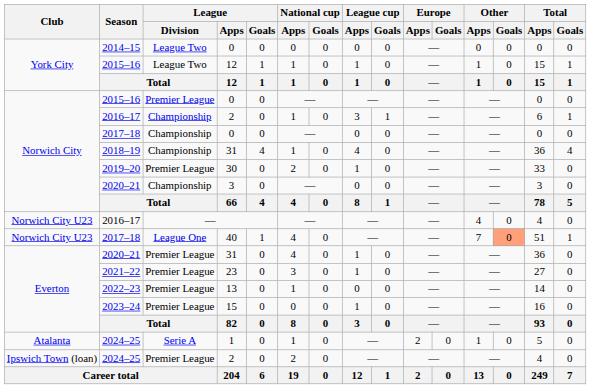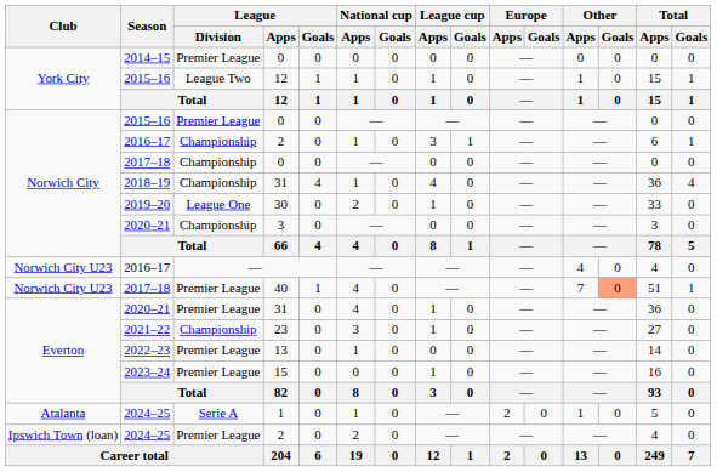 <table class="wikitable" style="text-align: center;">
 <tr>
 <th rowspan="2">Club</th>
 <th rowspan="2">Season</th>
 <th colspan="3">League</th>
 <th colspan="2">National cup</th>
 <th colspan="2">League cup</th>
 <th colspan="2">Europe</th>
 <th colspan="2">Other</th>
 <th colspan="2">Total</th>
 </tr>
 <tr>
 <th>Division</th>
 <th>Apps</th>
 <th>Goals</th>
 <th>Apps</th>
 <th>Goals</th>
 <th>Apps</th>
 <th>Goals</th>
 <th>Apps</th>
 <th>Goals</th>
 <th>Apps</th>
 <th>Goals</th>
 <th>Apps</th>
 <th>Goals</th>
 </tr>
 <tr>
 <td rowspan="3"><a href='#'>York City</a></td>
 <td><a href='#'>2014–15</a></td>
-<td><a href='#'>League Two</a></td>
+<td>Premier League</td>
 <td>0</td>
 <td>0</td>
 <td>0</td>
 <td>0</td>
 <td>0</td>
 <td>0</td>
 <td colspan="2">—</td>
 <td>0</td>
 <td>0</td>
 <td>0</td>
 <td>0</td>
 </tr>
 <tr>
 <td><a href='#'>2015–16</a></td>
 <td>League Two</td>
 <td>12</td>
 <td>1</td>
 <td>1</td>
 <td>0</td>
 <td>1</td>
 <td>0</td>
 <td colspan="2">—</td>
 <td>1</td>
 <td>0</td>
 <td>15</td>
 <td>1</td>
 </tr>
 <tr>
 <th colspan="2">Total</th>
 <th>12</th>
 <th>1</th>
 <th>1</th>
 <th>0</th>
 <th>1</th>
 <th>0</th>
 <th colspan="2">—</th>
 <th>1</th>
 <th>0</th>
 <th>15</th>
 <th>1</th>
 </tr>
 <tr>
 <td rowspan="7"><a href='#'>Norwich City</a></td>
 <td><a href='#'>2015–16</a></td>
 <td><a href='#'>Premier League</a></td>
 <td>0</td>
 <td>0</td>
 <td colspan="2">—</td>
 <td colspan="2">—</td>
 <td colspan="2">—</td>
 <td colspan="2">—</td>
 <td>0</td>
 <td>0</td>
 </tr>
 <tr>
 <td><a href='#'>2016–17</a></td>
 <td><a href='#'>Championship</a></td>
 <td>2</td>
 <td>0</td>
 <td>1</td>
 <td>0</td>
 <td>3</td>
 <td>1</td>
 <td colspan="2">—</td>
 <td colspan="2">—</td>
 <td>6</td>
 <td>1</td>
 </tr>
 <tr>
 <td><a href='#'>2017–18</a></td>
 <td>Championship</td>
 <td>0</td>
 <td>0</td>
 <td colspan="2">—</td>
 <td>0</td>
 <td>0</td>
 <td colspan="2">—</td>
 <td colspan="2">—</td>
 <td>0</td>
 <td>0</td>
 </tr>
 <tr>
 <td><a href='#'>2018–19</a></td>
 <td>Championship</td>
 <td>31</td>
 <td>4</td>
 <td>1</td>
 <td>0</td>
 <td>4</td>
 <td>0</td>
 <td colspan="2">—</td>
 <td colspan="2">—</td>
 <td>36</td>
 <td>4</td>
 </tr>
 <tr>
 <td><a href='#'>2019–20</a></td>
-<td>Premier League</td>
+<td><a href='#'>League One</a></td>
 <td>30</td>
 <td>0</td>
 <td>2</td>
 <td>0</td>
 <td>1</td>
 <td>0</td>
 <td colspan="2">—</td>
 <td colspan="2">—</td>
 <td>33</td>
 <td>0</td>
 </tr>
 <tr>
 <td><a href='#'>2020–21</a></td>
 <td>Championship</td>
 <td>3</td>
 <td>0</td>
 <td colspan="2">—</td>
 <td>0</td>
 <td>0</td>
 <td colspan="2">—</td>
 <td colspan="2">—</td>
 <td>3</td>
 <td>0</td>
 </tr>
 <tr>
 <th colspan="2">Total</th>
 <th>66</th>
 <th>4</th>
 <th>4</th>
 <th>0</th>
 <th>8</th>
 <th>1</th>
 <th colspan="2">—</th>
 <th colspan="2">—</th>
 <th>78</th>
 <th>5</th>
 </tr>
 <tr>
 <td><a href='#'>Norwich City U23</a></td>
 <td>2016–17</td>
 <td colspan="3">—</td>
 <td colspan="2">—</td>
 <td colspan="2">—</td>
 <td colspan="2">—</td>
 <td>4</td>
 <td>0</td>
 <td>4</td>
 <td>0</td>
 </tr>
 <tr>
 <td><a href='#'>Norwich City U23</a></td>
 <td><a href='#'>2017–18</a></td>
-<td><a href='#'>League One</a></td>
+<td>Premier League</td>
 <td>40</td>
 <td>1</td>
 <td>4</td>
 <td>0</td>
 <td colspan="2">—</td>
 <td colspan="2">—</td>
 <td>7</td>
 <td style="background: lightsalmon;">0</td>
 <td>51</td>
 <td>1</td>
 </tr>
 <tr>
 <td rowspan=5><a href='#'>Everton</a></td>
 <td><a href='#'>2020–21</a></td>
 <td>Premier League</td>
 <td>31</td>
 <td>0</td>
 <td>4</td>
 <td>0</td>
 <td>1</td>
 <td>0</td>
 <td colspan="2">—</td>
 <td colspan="2">—</td>
 <td>36</td>
 <td>0</td>
 </tr>
 <tr>
 <td><a href='#'>2021–22</a></td>
-<td>Premier League</td>
+<td><a href='#'>Championship</a></td>
 <td>23</td>
 <td>0</td>
 <td>3</td>
 <td>0</td>
 <td>1</td>
 <td>0</td>
 <td colspan="2">—</td>
 <td colspan="2">—</td>
 <td>27</td>
 <td>0</td>
 </tr>
 <tr>
 <td><a href='#'>2022–23</a></td>
 <td>Premier League</td>
 <td>13</td>
 <td>0</td>
 <td>1</td>
 <td>0</td>
 <td>0</td>
 <td>0</td>
 <td colspan="2">—</td>
 <td colspan="2">—</td>
 <td>14</td>
 <td>0</td>
 </tr>
 <tr>
 <td><a href='#'>2023–24</a></td>
 <td>Premier League</td>
 <td>15</td>
 <td>0</td>
 <td>0</td>
 <td>0</td>
 <td>1</td>
 <td>0</td>
 <td colspan="2">—</td>
 <td colspan="2">—</td>
 <td>16</td>
 <td>0</td>
 </tr>
 <tr>
 <th colspan=2>Total</th>
 <th>82</th>
 <th>0</th>
 <th>8</th>
 <th>0</th>
 <th>3</th>
 <th>0</th>
 <th colspan="2">—</th>
 <th colspan="2">—</th>
 <th>93</th>
 <th>0</th>
 </tr>
 <tr>
 <td><a href='#'>Atalanta</a></td>
 <td><a href='#'>2024–25</a></td>
 <td><a href='#'>Serie A</a></td>
 <td>1</td>
 <td>0</td>
 <td>1</td>
 <td>0</td>
 <td colspan="2">—</td>
 <td>2</td>
 <td>0</td>
 <td>1</td>
 <td>0</td>
 <td>5</td>
 <td>0</td>
 </tr>
 <tr>
 <td><a href='#'>Ipswich Town</a> (loan)</td>
 <td><a href='#'>2024–25</a></td>
 <td>Premier League</td>
 <td>2</td>
 <td>0</td>
 <td>2</td>
 <td>0</td>
 <td colspan="2">—</td>
 <td colspan="2">—</td>
 <td colspan="2">—</td>
 <td>4</td>
 <td>0</td>
 </tr>
 <tr>
 <th colspan=3>Career total</th>
 <th>204</th>
 <th>6</th>
 <th>19</th>
 <th>0</th>
 <th>12</th>
 <th>1</th>
 <th>2</th>
 <th>0</th>
 <th>13</th>
 <th>0</th>
 <th>249</th>
 <th>7</th>
 </tr>
 </table>
